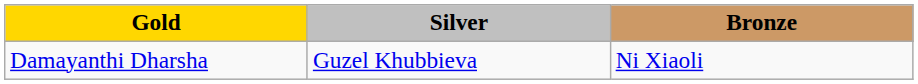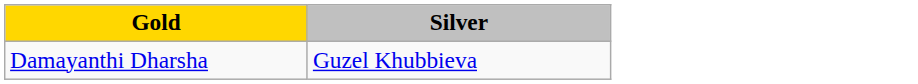 <table class="wikitable" style="text-align:left">
 <tr align="center">
 <td width=200 bgcolor=gold><strong>Gold</strong></td>
 <td width=200 bgcolor=silver><strong>Silver</strong></td>
-<td width=200 bgcolor=CC9966><strong>Bronze</strong></td>
 </tr>
 <tr>
 <td><a href='#'>Damayanthi Dharsha</a><br><em></em></td>
 <td><a href='#'>Guzel Khubbieva</a><br><em></em></td>
-<td><a href='#'>Ni Xiaoli</a><br><em></em></td>
 </tr>
 </table>
